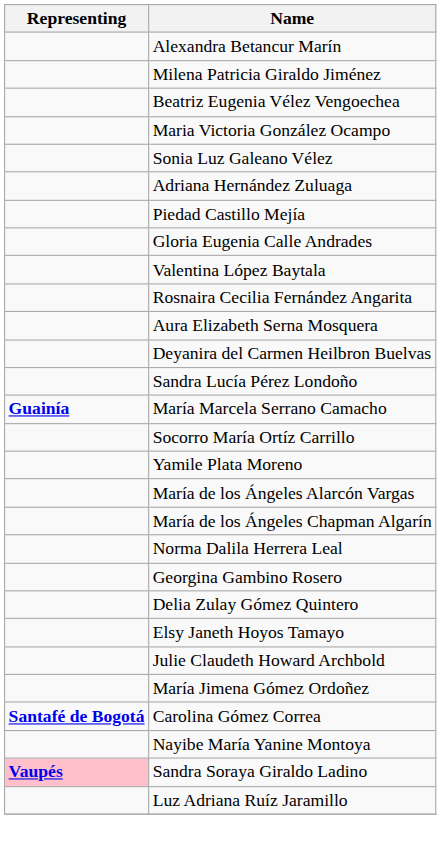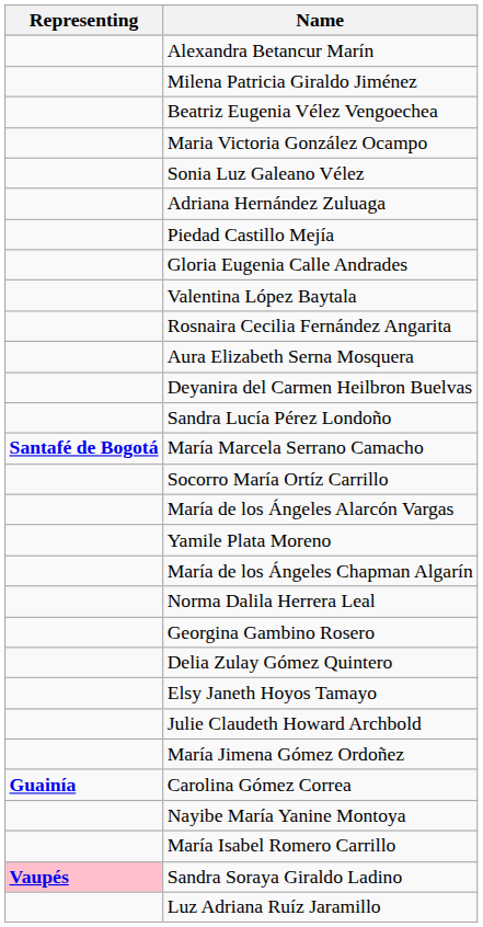 <table class="sortable wikitable" style="font-size:100%;">
 <tr bgcolor="#CCCCCC">
 <th>Representing</th>
 <th>Name</th>
 </tr>
 <tr>
 <td><strong></strong></td>
 <td>Alexandra Betancur Marín</td>
 </tr>
 <tr>
 <td><strong></strong></td>
 <td>Milena Patricia Giraldo Jiménez</td>
 </tr>
 <tr>
 <td><strong></strong></td>
 <td>Beatriz Eugenia Vélez Vengoechea</td>
 </tr>
 <tr>
 <td><strong></strong></td>
 <td>Maria Victoria González Ocampo</td>
 </tr>
 <tr>
 <td><strong></strong></td>
 <td>Sonia Luz Galeano Vélez</td>
 </tr>
 <tr>
 <td><strong></strong></td>
 <td>Adriana Hernández Zuluaga</td>
 </tr>
 <tr>
 <td><strong></strong></td>
 <td>Piedad Castillo Mejía</td>
 </tr>
 <tr>
 <td><strong></strong></td>
 <td>Gloria Eugenia Calle Andrades</td>
 </tr>
 <tr>
 <td><strong></strong></td>
 <td>Valentina López Baytala</td>
 </tr>
 <tr>
 <td><strong></strong></td>
 <td>Rosnaira Cecilia Fernández Angarita</td>
 </tr>
 <tr>
 <td><strong></strong></td>
 <td>Aura Elizabeth Serna Mosquera</td>
 </tr>
 <tr>
 <td><strong></strong></td>
 <td>Deyanira del Carmen Heilbron Buelvas</td>
 </tr>
 <tr>
 <td><strong></strong></td>
 <td>Sandra Lucía Pérez Londoño</td>
 </tr>
 <tr>
-<td><strong> <a href='#'>Guainía</a></strong></td>
+<td><strong> <a href='#'>Santafé de Bogotá</a></strong></td>
 <td>María Marcela Serrano Camacho</td>
 </tr>
 <tr>
 <td><strong></strong></td>
 <td>Socorro María Ortíz Carrillo</td>
 </tr>
 <tr>
 <td><strong></strong></td>
-<td>Yamile Plata Moreno</td>
+<td>María de los Ángeles Alarcón Vargas</td>
 </tr>
 <tr>
 <td><strong></strong></td>
-<td>María de los Ángeles Alarcón Vargas</td>
+<td>Yamile Plata Moreno</td>
 </tr>
 <tr>
 <td><strong></strong></td>
 <td>María de los Ángeles Chapman Algarín</td>
 </tr>
 <tr>
 <td><strong></strong></td>
 <td>Norma Dalila Herrera Leal</td>
 </tr>
 <tr>
 <td><strong></strong></td>
 <td>Georgina Gambino Rosero</td>
 </tr>
 <tr>
 <td><strong></strong></td>
 <td>Delia Zulay Gómez Quintero</td>
 </tr>
 <tr>
 <td><strong></strong></td>
 <td>Elsy Janeth Hoyos Tamayo</td>
 </tr>
 <tr>
 <td><strong></strong></td>
 <td>Julie Claudeth Howard Archbold</td>
 </tr>
 <tr>
 <td><strong></strong></td>
 <td>María Jimena Gómez Ordoñez</td>
 </tr>
 <tr>
-<td><strong> <a href='#'>Santafé de Bogotá</a></strong></td>
+<td><strong> <a href='#'>Guainía</a></strong></td>
 <td>Carolina Gómez Correa</td>
 </tr>
 <tr>
 <td><strong></strong></td>
 <td>Nayibe María Yanine Montoya</td>
+</tr>
+<tr>
+<td><strong></strong></td>
+<td>María Isabel Romero Carrillo</td>
 </tr>
 <tr>
 <td style="background: pink;"><strong> <a href='#'>Vaupés</a></strong></td>
 <td>Sandra Soraya Giraldo Ladino</td>
 </tr>
 <tr>
 <td><strong></strong></td>
 <td>Luz Adriana Ruíz Jaramillo</td>
 </tr>
 <tr>
 </tr>
 </table>
